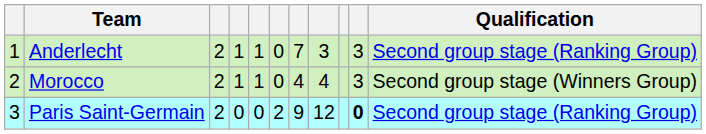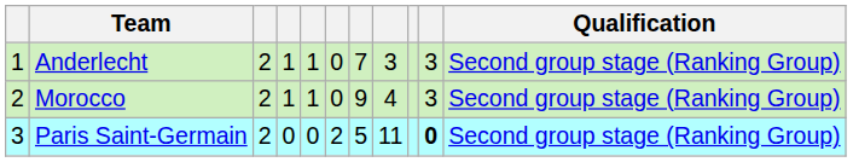 <table class="wikitable" style="text-align:center">
 <tr>
 <th></th>
 <th>Team</th>
 <th></th>
 <th></th>
 <th></th>
 <th></th>
 <th></th>
 <th></th>
 <th></th>
 <th></th>
 <th>Qualification</th>
 </tr>
 <tr style="background:#D0F0C0;">
 <td>1</td>
 <td align="left"> <a href='#'>Anderlecht</a></td>
 <td>2</td>
 <td>1</td>
 <td>1</td>
 <td>0</td>
 <td>7</td>
 <td>3</td>
 <td></td>
 <td>3</td>
 <td><a href='#'>Second group stage (Ranking Group)</a></td>
 </tr>
 <tr style="background:#D0F0C0;">
 <td>2</td>
 <td align="left"> <a href='#'>Morocco</a></td>
 <td>2</td>
 <td>1</td>
 <td>1</td>
 <td>0</td>
-<td>4</td>
+<td>9</td>
 <td>4</td>
 <td></td>
 <td>3</td>
-<td>Second group stage (Winners Group)</td>
+<td><a href='#'>Second group stage (Ranking Group)</a></td>
 </tr>
 <tr style="background:#B2FFFF;">
 <td>3</td>
 <td align="left"> <a href='#'>Paris Saint-Germain</a></td>
 <td>2</td>
 <td>0</td>
 <td>0</td>
 <td>2</td>
-<td>9</td>
-<td>12</td>
+<td>5</td>
+<td>11</td>
 <td></td>
 <td><strong>0</strong></td>
 <td><a href='#'>Second group stage (Ranking Group)</a></td>
 </tr>
 </table>
